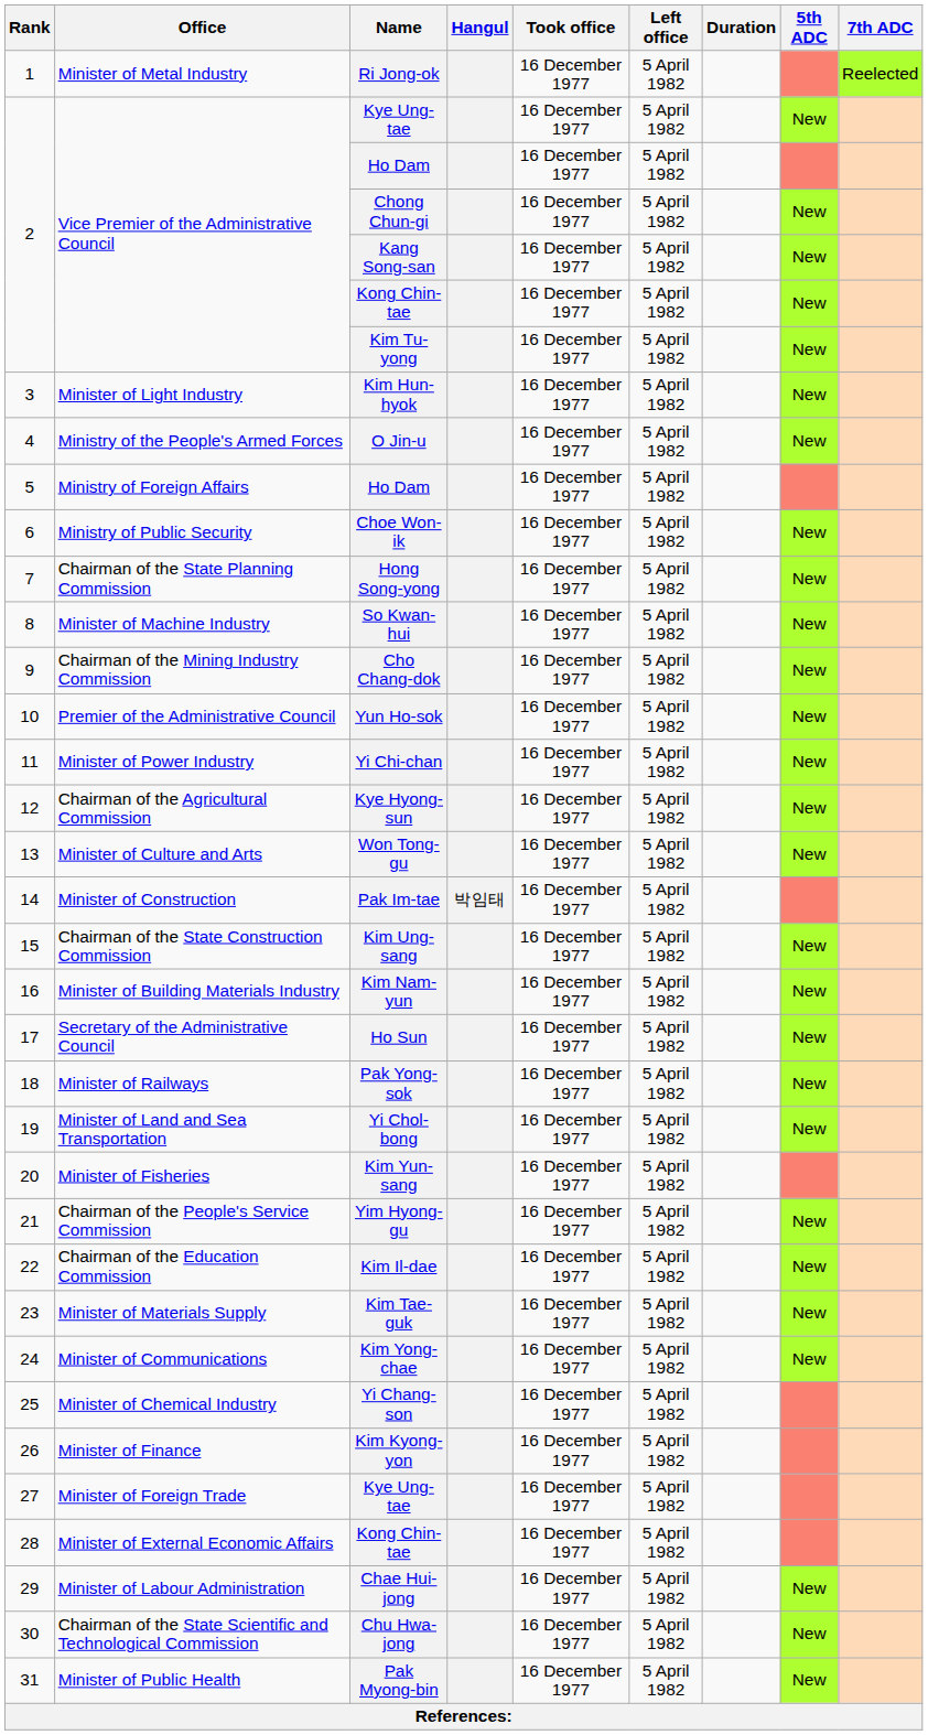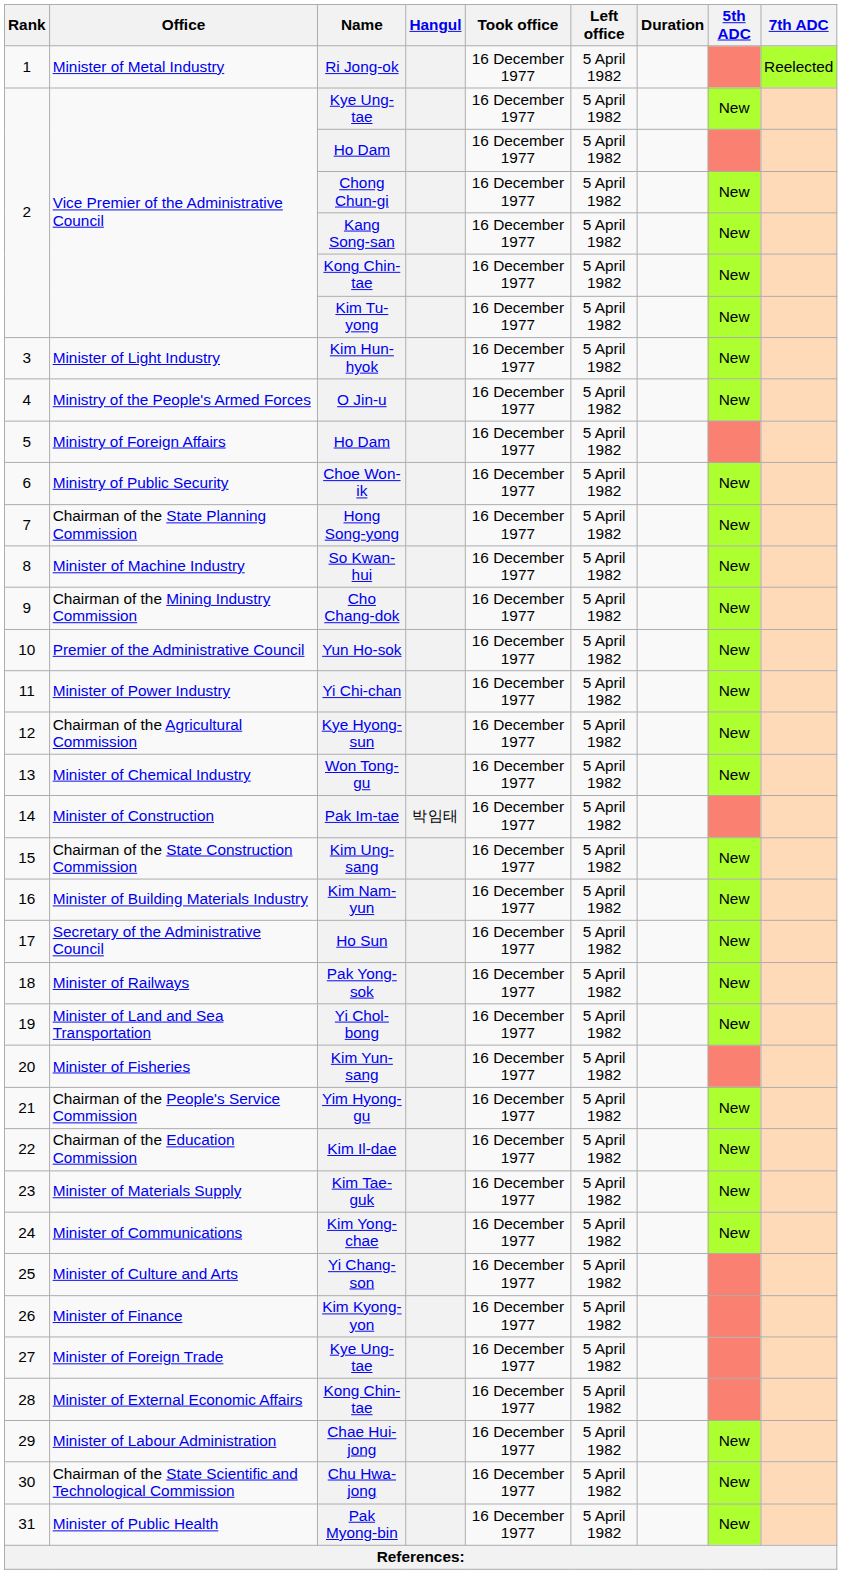 <table class="wikitable sortable">
 <tr>
 <th>Rank</th>
 <th>Office</th>
 <th>Name</th>
 <th class="unsortable"><a href='#'>Hangul</a></th>
 <th>Took office</th>
 <th>Left office</th>
 <th>Duration</th>
 <th><a href='#'>5th ADC</a></th>
 <th><a href='#'>7th ADC</a></th>
 </tr>
 <tr>
 <td align="center">1</td>
 <td><a href='#'>Minister of Metal Industry</a></td>
 <th align="center" scope="row" style="font-weight:normal;"><a href='#'>Ri Jong-ok</a></th>
 <th align="center" scope="row" style="font-weight:normal;"></th>
 <td align="center">16 December 1977</td>
 <td align="center">5 April 1982</td>
 <td align="center"></td>
 <td style="background: Salmon" align="center"></td>
 <td align="center" style="background: GreenYellow">Reelected</td>
 </tr>
 <tr>
 <td rowspan="6" align="center">2</td>
 <td rowspan="6"><a href='#'>Vice Premier of the Administrative Council</a></td>
 <th align="center" scope="row" style="font-weight:normal;"><a href='#'>Kye Ung-tae</a></th>
 <th align="center" scope="row" style="font-weight:normal;"></th>
 <td align="center">16 December 1977</td>
 <td align="center">5 April 1982</td>
 <td align="center"></td>
 <td align="center" style="background: GreenYellow">New</td>
 <td style="background: PeachPuff" align="center"></td>
 </tr>
 <tr>
 <th align="center" scope="row" style="font-weight:normal;"><a href='#'>Ho Dam</a></th>
 <th align="center" scope="row" style="font-weight:normal;"></th>
 <td align="center">16 December 1977</td>
 <td align="center">5 April 1982</td>
 <td align="center"></td>
 <td style="background: Salmon" align="center"></td>
 <td style="background: PeachPuff" align="center"></td>
 </tr>
 <tr>
 <th align="center" scope="row" style="font-weight:normal;"><a href='#'>Chong Chun-gi</a></th>
 <th align="center" scope="row" style="font-weight:normal;"></th>
 <td align="center">16 December 1977</td>
 <td align="center">5 April 1982</td>
 <td align="center"></td>
 <td align="center" style="background: GreenYellow">New</td>
 <td style="background: PeachPuff" align="center"></td>
 </tr>
 <tr>
 <th align="center" scope="row" style="font-weight:normal;"><a href='#'>Kang Song-san</a></th>
 <th align="center" scope="row" style="font-weight:normal;"></th>
 <td align="center">16 December 1977</td>
 <td align="center">5 April 1982</td>
 <td align="center"></td>
 <td align="center" style="background: GreenYellow">New</td>
 <td style="background: PeachPuff" align="center"></td>
 </tr>
 <tr>
 <th align="center" scope="row" style="font-weight:normal;"><a href='#'>Kong Chin-tae</a></th>
 <th align="center" scope="row" style="font-weight:normal;"></th>
 <td align="center">16 December 1977</td>
 <td align="center">5 April 1982</td>
 <td align="center"></td>
 <td align="center" style="background: GreenYellow">New</td>
 <td style="background: PeachPuff" align="center"></td>
 </tr>
 <tr>
 <th align="center" scope="row" style="font-weight:normal;"><a href='#'>Kim Tu-yong</a></th>
 <th align="center" scope="row" style="font-weight:normal;"></th>
 <td align="center">16 December 1977</td>
 <td align="center">5 April 1982</td>
 <td align="center"></td>
 <td align="center" style="background: GreenYellow">New</td>
 <td style="background: PeachPuff" align="center"></td>
 </tr>
 <tr>
 <td align="center">3</td>
 <td><a href='#'>Minister of Light Industry</a></td>
 <th align="center" scope="row" style="font-weight:normal;"><a href='#'>Kim Hun-hyok</a></th>
 <th align="center" scope="row" style="font-weight:normal;"></th>
 <td align="center">16 December 1977</td>
 <td align="center">5 April 1982</td>
 <td align="center"></td>
 <td align="center" style="background: GreenYellow">New</td>
 <td style="background: PeachPuff" align="center"></td>
 </tr>
 <tr>
 <td align="center">4</td>
 <td><a href='#'>Ministry of the People's Armed Forces</a></td>
 <th align="center" scope="row" style="font-weight:normal;"><a href='#'>O Jin-u</a></th>
 <th align="center" scope="row" style="font-weight:normal;"></th>
 <td align="center">16 December 1977</td>
 <td align="center">5 April 1982</td>
 <td align="center"></td>
 <td align="center" style="background: GreenYellow">New</td>
 <td style="background: PeachPuff" align="center"></td>
 </tr>
 <tr>
 <td align="center">5</td>
 <td><a href='#'>Ministry of Foreign Affairs</a></td>
 <th align="center" scope="row" style="font-weight:normal;"><a href='#'>Ho Dam</a></th>
 <th align="center" scope="row" style="font-weight:normal;"></th>
 <td align="center">16 December 1977</td>
 <td align="center">5 April 1982</td>
 <td align="center"></td>
 <td style="background: Salmon" align="center"></td>
 <td style="background: PeachPuff" align="center"></td>
 </tr>
 <tr>
 <td align="center">6</td>
 <td><a href='#'>Ministry of Public Security</a></td>
 <th align="center" scope="row" style="font-weight:normal;"><a href='#'>Choe Won-ik</a></th>
 <th align="center" scope="row" style="font-weight:normal;"></th>
 <td align="center">16 December 1977</td>
 <td align="center">5 April 1982</td>
 <td align="center"></td>
 <td align="center" style="background: GreenYellow">New</td>
 <td style="background: PeachPuff" align="center"></td>
 </tr>
 <tr>
 <td align="center">7</td>
 <td>Chairman of the <a href='#'>State Planning Commission</a></td>
 <th align="center" scope="row" style="font-weight:normal;"><a href='#'>Hong Song-yong</a></th>
 <th align="center" scope="row" style="font-weight:normal;"></th>
 <td align="center">16 December 1977</td>
 <td align="center">5 April 1982</td>
 <td align="center"></td>
 <td align="center" style="background: GreenYellow">New</td>
 <td style="background: PeachPuff" align="center"></td>
 </tr>
 <tr>
 <td align="center">8</td>
 <td><a href='#'>Minister of Machine Industry</a></td>
 <th align="center" scope="row" style="font-weight:normal;"><a href='#'>So Kwan-hui</a></th>
 <th align="center" scope="row" style="font-weight:normal;"></th>
 <td align="center">16 December 1977</td>
 <td align="center">5 April 1982</td>
 <td align="center"></td>
 <td align="center" style="background: GreenYellow">New</td>
 <td style="background: PeachPuff" align="center"></td>
 </tr>
 <tr>
 <td align="center">9</td>
 <td>Chairman of the <a href='#'>Mining Industry Commission</a></td>
 <th align="center" scope="row" style="font-weight:normal;"><a href='#'>Cho Chang-dok</a></th>
 <th align="center" scope="row" style="font-weight:normal;"></th>
 <td align="center">16 December 1977</td>
 <td align="center">5 April 1982</td>
 <td align="center"></td>
 <td align="center" style="background: GreenYellow">New</td>
 <td style="background: PeachPuff" align="center"></td>
 </tr>
 <tr>
 <td align="center">10</td>
 <td><a href='#'>Premier of the Administrative Council</a></td>
 <th align="center" scope="row" style="font-weight:normal;"><a href='#'>Yun Ho-sok</a></th>
 <th align="center" scope="row" style="font-weight:normal;"></th>
 <td align="center">16 December 1977</td>
 <td align="center">5 April 1982</td>
 <td align="center"></td>
 <td align="center" style="background: GreenYellow">New</td>
 <td style="background: PeachPuff" align="center"></td>
 </tr>
 <tr>
 <td align="center">11</td>
 <td><a href='#'>Minister of Power Industry</a></td>
 <th align="center" scope="row" style="font-weight:normal;"><a href='#'>Yi Chi-chan</a></th>
 <th align="center" scope="row" style="font-weight:normal;"></th>
 <td align="center">16 December 1977</td>
 <td align="center">5 April 1982</td>
 <td align="center"></td>
 <td align="center" style="background: GreenYellow">New</td>
 <td style="background: PeachPuff" align="center"></td>
 </tr>
 <tr>
 <td align="center">12</td>
 <td>Chairman of the <a href='#'>Agricultural Commission</a></td>
 <th align="center" scope="row" style="font-weight:normal;"><a href='#'>Kye Hyong-sun</a></th>
 <th align="center" scope="row" style="font-weight:normal;"></th>
 <td align="center">16 December 1977</td>
 <td align="center">5 April 1982</td>
 <td align="center"></td>
 <td align="center" style="background: GreenYellow">New</td>
 <td style="background: PeachPuff" align="center"></td>
 </tr>
 <tr>
 <td align="center">13</td>
-<td><a href='#'>Minister of Culture and Arts</a></td>
+<td><a href='#'>Minister of Chemical Industry</a></td>
 <th align="center" scope="row" style="font-weight:normal;"><a href='#'>Won Tong-gu</a></th>
 <th align="center" scope="row" style="font-weight:normal;"></th>
 <td align="center">16 December 1977</td>
 <td align="center">5 April 1982</td>
 <td align="center"></td>
 <td align="center" style="background: GreenYellow">New</td>
 <td style="background: PeachPuff" align="center"></td>
 </tr>
 <tr>
 <td align="center">14</td>
 <td><a href='#'>Minister of Construction</a></td>
 <th align="center" scope="row" style="font-weight:normal;"><a href='#'>Pak Im-tae</a></th>
 <th align="center" scope="row" style="font-weight:normal;">박임태</th>
 <td align="center">16 December 1977</td>
 <td align="center">5 April 1982</td>
 <td align="center"></td>
 <td style="background: Salmon" align="center"></td>
 <td style="background: PeachPuff" align="center"></td>
 </tr>
 <tr>
 <td align="center">15</td>
 <td>Chairman of the <a href='#'>State Construction Commission</a></td>
 <th align="center" scope="row" style="font-weight:normal;"><a href='#'>Kim Ung-sang</a></th>
 <th align="center" scope="row" style="font-weight:normal;"></th>
 <td align="center">16 December 1977</td>
 <td align="center">5 April 1982</td>
 <td align="center"></td>
 <td align="center" style="background: GreenYellow">New</td>
 <td style="background: PeachPuff" align="center"></td>
 </tr>
 <tr>
 <td align="center">16</td>
 <td><a href='#'>Minister of Building Materials Industry</a></td>
 <th align="center" scope="row" style="font-weight:normal;"><a href='#'>Kim Nam-yun</a></th>
 <th align="center" scope="row" style="font-weight:normal;"></th>
 <td align="center">16 December 1977</td>
 <td align="center">5 April 1982</td>
 <td align="center"></td>
 <td align="center" style="background: GreenYellow">New</td>
 <td style="background: PeachPuff" align="center"></td>
 </tr>
 <tr>
 <td align="center">17</td>
 <td><a href='#'>Secretary of the Administrative Council</a></td>
 <th align="center" scope="row" style="font-weight:normal;"><a href='#'>Ho Sun</a></th>
 <th align="center" scope="row" style="font-weight:normal;"></th>
 <td align="center">16 December 1977</td>
 <td align="center">5 April 1982</td>
 <td align="center"></td>
 <td align="center" style="background: GreenYellow">New</td>
 <td style="background: PeachPuff" align="center"></td>
 </tr>
 <tr>
 <td align="center">18</td>
 <td><a href='#'>Minister of Railways</a></td>
 <th align="center" scope="row" style="font-weight:normal;"><a href='#'>Pak Yong-sok</a></th>
 <th align="center" scope="row" style="font-weight:normal;"></th>
 <td align="center">16 December 1977</td>
 <td align="center">5 April 1982</td>
 <td align="center"></td>
 <td align="center" style="background: GreenYellow">New</td>
 <td style="background: PeachPuff" align="center"></td>
 </tr>
 <tr>
 <td align="center">19</td>
 <td><a href='#'>Minister of Land and Sea Transportation</a></td>
 <th align="center" scope="row" style="font-weight:normal;"><a href='#'>Yi Chol-bong</a></th>
 <th align="center" scope="row" style="font-weight:normal;"></th>
 <td align="center">16 December 1977</td>
 <td align="center">5 April 1982</td>
 <td align="center"></td>
 <td align="center" style="background: GreenYellow">New</td>
 <td style="background: PeachPuff" align="center"></td>
 </tr>
 <tr>
 <td align="center">20</td>
 <td><a href='#'>Minister of Fisheries</a></td>
 <th align="center" scope="row" style="font-weight:normal;"><a href='#'>Kim Yun-sang</a></th>
 <th align="center" scope="row" style="font-weight:normal;"></th>
 <td align="center">16 December 1977</td>
 <td align="center">5 April 1982</td>
 <td align="center"></td>
 <td style="background: Salmon" align="center"></td>
 <td style="background: PeachPuff" align="center"></td>
 </tr>
 <tr>
 <td align="center">21</td>
 <td>Chairman of the <a href='#'>People's Service Commission</a></td>
 <th align="center" scope="row" style="font-weight:normal;"><a href='#'>Yim Hyong-gu</a></th>
 <th align="center" scope="row" style="font-weight:normal;"></th>
 <td align="center">16 December 1977</td>
 <td align="center">5 April 1982</td>
 <td align="center"></td>
 <td align="center" style="background: GreenYellow">New</td>
 <td style="background: PeachPuff" align="center"></td>
 </tr>
 <tr>
 <td align="center">22</td>
 <td>Chairman of the <a href='#'>Education Commission</a></td>
 <th align="center" scope="row" style="font-weight:normal;"><a href='#'>Kim Il-dae</a></th>
 <th align="center" scope="row" style="font-weight:normal;"></th>
 <td align="center">16 December 1977</td>
 <td align="center">5 April 1982</td>
 <td align="center"></td>
 <td align="center" style="background: GreenYellow">New</td>
 <td style="background: PeachPuff" align="center"></td>
 </tr>
 <tr>
 <td align="center">23</td>
 <td><a href='#'>Minister of Materials Supply</a></td>
 <th align="center" scope="row" style="font-weight:normal;"><a href='#'>Kim Tae-guk</a></th>
 <th align="center" scope="row" style="font-weight:normal;"></th>
 <td align="center">16 December 1977</td>
 <td align="center">5 April 1982</td>
 <td align="center"></td>
 <td align="center" style="background: GreenYellow">New</td>
 <td style="background: PeachPuff" align="center"></td>
 </tr>
 <tr>
 <td align="center">24</td>
 <td><a href='#'>Minister of Communications</a></td>
 <th align="center" scope="row" style="font-weight:normal;"><a href='#'>Kim Yong-chae</a></th>
 <th align="center" scope="row" style="font-weight:normal;"></th>
 <td align="center">16 December 1977</td>
 <td align="center">5 April 1982</td>
 <td align="center"></td>
 <td align="center" style="background: GreenYellow">New</td>
 <td style="background: PeachPuff" align="center"></td>
 </tr>
 <tr>
 <td align="center">25</td>
-<td><a href='#'>Minister of Chemical Industry</a></td>
+<td><a href='#'>Minister of Culture and Arts</a></td>
 <th align="center" scope="row" style="font-weight:normal;"><a href='#'>Yi Chang-son</a></th>
 <th align="center" scope="row" style="font-weight:normal;"></th>
 <td align="center">16 December 1977</td>
 <td align="center">5 April 1982</td>
 <td align="center"></td>
 <td style="background: Salmon" align="center"></td>
 <td style="background: PeachPuff" align="center"></td>
 </tr>
 <tr>
 <td align="center">26</td>
 <td><a href='#'>Minister of Finance</a></td>
 <th align="center" scope="row" style="font-weight:normal;"><a href='#'>Kim Kyong-yon</a></th>
 <th align="center" scope="row" style="font-weight:normal;"></th>
 <td align="center">16 December 1977</td>
 <td align="center">5 April 1982</td>
 <td align="center"></td>
 <td style="background: Salmon" align="center"></td>
 <td style="background: PeachPuff" align="center"></td>
 </tr>
 <tr>
 <td align="center">27</td>
 <td><a href='#'>Minister of Foreign Trade</a></td>
 <th align="center" scope="row" style="font-weight:normal;"><a href='#'>Kye Ung-tae</a></th>
 <th align="center" scope="row" style="font-weight:normal;"></th>
 <td align="center">16 December 1977</td>
 <td align="center">5 April 1982</td>
 <td align="center"></td>
 <td style="background: Salmon" align="center"></td>
 <td style="background: PeachPuff" align="center"></td>
 </tr>
 <tr>
 <td align="center">28</td>
 <td><a href='#'>Minister of External Economic Affairs</a></td>
 <th align="center" scope="row" style="font-weight:normal;"><a href='#'>Kong Chin-tae</a></th>
 <th align="center" scope="row" style="font-weight:normal;"></th>
 <td align="center">16 December 1977</td>
 <td align="center">5 April 1982</td>
 <td align="center"></td>
 <td style="background: Salmon" align="center"></td>
 <td style="background: PeachPuff" align="center"></td>
 </tr>
 <tr>
 <td align="center">29</td>
 <td><a href='#'>Minister of Labour Administration</a></td>
 <th align="center" scope="row" style="font-weight:normal;"><a href='#'>Chae Hui-jong</a></th>
 <th align="center" scope="row" style="font-weight:normal;"></th>
 <td align="center">16 December 1977</td>
 <td align="center">5 April 1982</td>
 <td align="center"></td>
 <td align="center" style="background: GreenYellow">New</td>
 <td style="background: PeachPuff" align="center"></td>
 </tr>
 <tr>
 <td align="center">30</td>
 <td>Chairman of the <a href='#'>State Scientific and Technological Commission</a></td>
 <th align="center" scope="row" style="font-weight:normal;"><a href='#'>Chu Hwa-jong</a></th>
 <th align="center" scope="row" style="font-weight:normal;"></th>
 <td align="center">16 December 1977</td>
 <td align="center">5 April 1982</td>
 <td align="center"></td>
 <td align="center" style="background: GreenYellow">New</td>
 <td style="background: PeachPuff" align="center"></td>
 </tr>
 <tr>
 <td align="center">31</td>
 <td><a href='#'>Minister of Public Health</a></td>
 <th align="center" scope="row" style="font-weight:normal;"><a href='#'>Pak Myong-bin</a></th>
 <th align="center" scope="row" style="font-weight:normal;"></th>
 <td align="center">16 December 1977</td>
 <td align="center">5 April 1982</td>
 <td align="center"></td>
 <td align="center" style="background: GreenYellow">New</td>
 <td style="background: PeachPuff" align="center"></td>
 </tr>
 <tr>
 <th colspan="9" unsortable><strong>References:</strong><br></th>
 </tr>
 </table>
